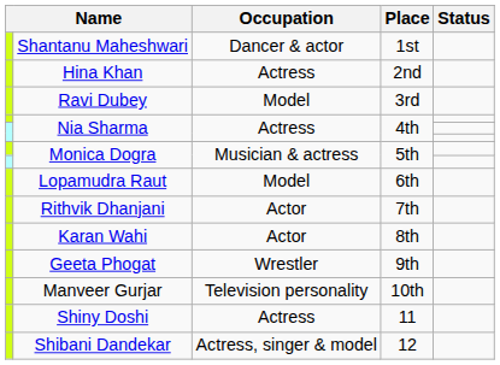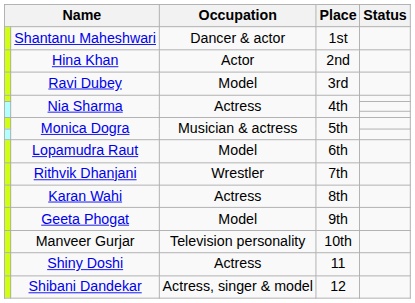 <table class="wikitable sortable" style="text-align:center">
 <tr>
 <th colspan="2">Name</th>
 <th>Occupation</th>
 <th>Place</th>
 <th>Status</th>
 </tr>
 <tr>
 <td style="background:#D0FF14;"></td>
 <td><a href='#'>Shantanu Maheshwari</a></td>
 <td>Dancer & actor</td>
 <td>1st</td>
 <td></td>
 </tr>
 <tr>
 <td style="background:#D0FF14;"></td>
 <td><a href='#'>Hina Khan</a></td>
-<td>Actress</td>
+<td>Actor</td>
 <td>2nd</td>
 <td></td>
 </tr>
 <tr>
 <td style="background:#D0FF14;"></td>
 <td><a href='#'>Ravi Dubey</a></td>
 <td>Model</td>
 <td>3rd</td>
 <td></td>
 </tr>
 <tr>
 <td style="background:#D0FF14;"></td>
 <td rowspan="3"><a href='#'>Nia Sharma</a></td>
 <td rowspan="3">Actress</td>
 <td rowspan="3">4th</td>
 <td></td>
 </tr>
 <tr>
 <td rowspan="2" style="background:#B2FFFF;"></td>
 <td></td>
 </tr>
 <tr>
 <td></td>
 </tr>
 <tr>
 <td style="background:#D0FF14;"></td>
 <td rowspan="2"><a href='#'>Monica Dogra</a></td>
 <td rowspan="2">Musician & actress</td>
 <td rowspan="2">5th</td>
 <td></td>
 </tr>
 <tr>
 <td style="background:#B2FFFF;"></td>
 <td></td>
 </tr>
 <tr>
 <td style="background:#D0FF14;"></td>
 <td><a href='#'>Lopamudra Raut</a></td>
 <td>Model</td>
 <td>6th</td>
 <td></td>
 </tr>
 <tr>
 <td style="background:#D0FF14;"></td>
 <td><a href='#'>Rithvik Dhanjani</a></td>
-<td>Actor</td>
+<td>Wrestler</td>
 <td>7th</td>
 <td></td>
 </tr>
 <tr>
 <td style="background:#D0FF14;"></td>
 <td><a href='#'>Karan Wahi</a></td>
-<td>Actor</td>
+<td>Actress</td>
 <td>8th</td>
 <td></td>
 </tr>
 <tr>
 <td style="background:#D0FF14;"></td>
 <td><a href='#'>Geeta Phogat</a></td>
-<td>Wrestler</td>
+<td>Model</td>
 <td>9th</td>
 <td></td>
 </tr>
 <tr>
 <td style="background:#D0FF14;"></td>
 <td>Manveer Gurjar</td>
 <td>Television personality</td>
 <td>10th</td>
 <td></td>
 </tr>
 <tr>
 <td style="background:#D0FF14;"></td>
 <td><a href='#'>Shiny Doshi</a></td>
 <td>Actress</td>
 <td>11</td>
 <td></td>
 </tr>
 <tr>
 <td style="background:#D0FF14;"></td>
 <td><a href='#'>Shibani Dandekar</a></td>
 <td>Actress, singer & model</td>
 <td>12</td>
 <td></td>
 </tr>
 </table>
